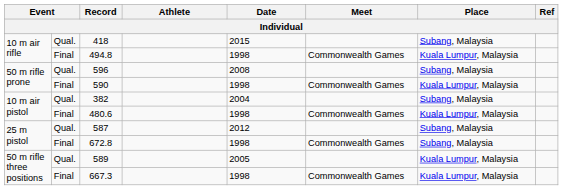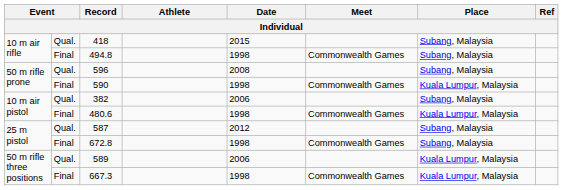 <table class="wikitable" style="font-size:90%; width: 98%;">
 <tr>
 <th colspan=2 width=8%>Event</th>
 <th width=6%>Record</th>
 <th width=16%>Athlete</th>
 <th width=12%>Date</th>
 <th width=17%>Meet</th>
 <th width=18%>Place</th>
 <th width=3%>Ref</th>
 </tr>
 <tr bgcolor="#DDDDDD">
 <th colspan="8">Individual</th>
 </tr>
 <tr>
 <td rowspan=2>10 m air rifle</td>
 <td>Qual.</td>
 <td align=center>418</td>
 <td></td>
 <td>2015</td>
 <td></td>
 <td> <a href='#'>Subang</a>, Malaysia</td>
 <td></td>
 </tr>
 <tr>
 <td>Final</td>
 <td align=center>494.8</td>
 <td></td>
 <td>1998</td>
 <td>Commonwealth Games</td>
-<td> <a href='#'>Kuala Lumpur</a>, Malaysia</td>
+<td> <a href='#'>Subang</a>, Malaysia</td>
 <td></td>
 </tr>
 <tr>
 <td rowspan=2>50 m rifle prone</td>
 <td>Qual.</td>
 <td align=center>596</td>
 <td></td>
 <td>2008</td>
 <td></td>
 <td> <a href='#'>Subang</a>, Malaysia</td>
 <td></td>
 </tr>
 <tr>
 <td>Final</td>
 <td align=center>590</td>
 <td></td>
 <td>1998</td>
 <td>Commonwealth Games</td>
 <td> <a href='#'>Kuala Lumpur</a>, Malaysia</td>
 <td></td>
 </tr>
 <tr>
 <td rowspan=2>10 m air pistol</td>
 <td>Qual.</td>
 <td align=center>382</td>
 <td></td>
-<td>2004</td>
+<td>2006</td>
 <td></td>
 <td> <a href='#'>Subang</a>, Malaysia</td>
 <td></td>
 </tr>
 <tr>
 <td>Final</td>
 <td align=center>480.6</td>
 <td></td>
 <td>1998</td>
 <td>Commonwealth Games</td>
 <td> <a href='#'>Kuala Lumpur</a>, Malaysia</td>
 <td></td>
 </tr>
 <tr>
 <td rowspan=2>25 m pistol</td>
 <td>Qual.</td>
 <td align=center>587</td>
 <td></td>
 <td>2012</td>
 <td></td>
 <td> <a href='#'>Subang</a>, Malaysia</td>
 <td></td>
 </tr>
 <tr>
 <td>Final</td>
 <td align=center>672.8</td>
 <td></td>
 <td>1998</td>
 <td>Commonwealth Games</td>
 <td> <a href='#'>Subang</a>, Malaysia</td>
 <td></td>
 </tr>
 <tr>
 <td rowspan=2>50 m rifle three positions</td>
 <td>Qual.</td>
 <td align=center>589</td>
 <td></td>
-<td>2005</td>
+<td>2006</td>
 <td></td>
 <td> <a href='#'>Kuala Lumpur</a>, Malaysia</td>
 <td></td>
 </tr>
 <tr>
 <td>Final</td>
 <td align=center>667.3</td>
 <td></td>
 <td>1998</td>
 <td>Commonwealth Games</td>
 <td> <a href='#'>Kuala Lumpur</a>, Malaysia</td>
 <td></td>
 </tr>
 </table>
